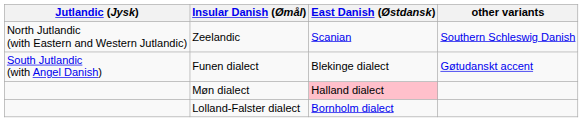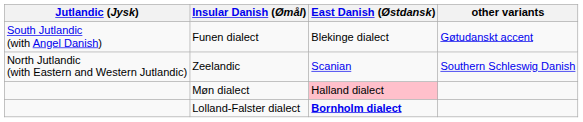 <table class="wikitable">
 <tr>
 <th scope=col><a href='#'>Jutlandic</a> (<em>Jysk</em>)</th>
 <th scope=col><a href='#'>Insular Danish</a> (<em>Ømål</em>)</th>
 <th scope=col><a href='#'>East Danish</a> (<em>Østdansk</em>)</th>
 <th scope=col>other variants</th>
 </tr>
 <tr>
+<td><a href='#'>South Jutlandic</a><br>(with <a href='#'>Angel Danish</a>)</td>
+<td>Funen dialect</td>
+<td>Blekinge dialect</td>
+<td><a href='#'>Gøtudanskt accent</a></td>
+</tr>
+<tr>
 <td>North Jutlandic<br>(with Eastern and Western Jutlandic)</td>
 <td>Zeelandic</td>
 <td><a href='#'>Scanian</a></td>
 <td><a href='#'>Southern Schleswig Danish</a></td>
-</tr>
-<tr>
-<td><a href='#'>South Jutlandic</a><br>(with <a href='#'>Angel Danish</a>)</td>
-<td>Funen dialect</td>
-<td>Blekinge dialect</td>
-<td><a href='#'>Gøtudanskt accent</a></td>
 </tr>
 <tr>
 <td></td>
 <td>Møn dialect</td>
 <td style="background: pink;">Halland dialect</td>
 <td></td>
 </tr>
 <tr>
 <td></td>
 <td>Lolland-Falster dialect</td>
-<td><a href='#'>Bornholm dialect</a></td>
+<td><strong><a href='#'>Bornholm dialect</a></strong></td>
 <td></td>
 </tr>
 </table>
